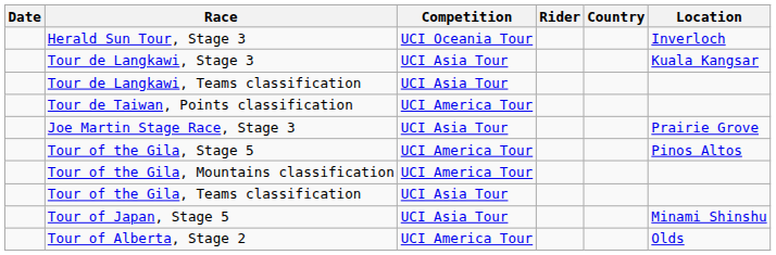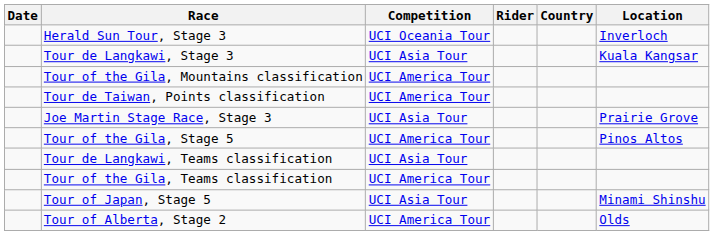 <table class="wikitable sortable">
 <tr>
 <th>Date</th>
 <th>Race</th>
 <th>Competition</th>
 <th>Rider</th>
 <th>Country</th>
 <th>Location</th>
 </tr>
 <tr>
 <td></td>
 <td><a href='#'>Herald Sun Tour</a>, Stage 3</td>
 <td><a href='#'>UCI Oceania Tour</a></td>
 <td></td>
 <td></td>
 <td><a href='#'>Inverloch</a></td>
 </tr>
 <tr>
 <td></td>
 <td><a href='#'>Tour de Langkawi</a>, Stage 3</td>
 <td><a href='#'>UCI Asia Tour</a></td>
 <td></td>
 <td></td>
 <td><a href='#'>Kuala Kangsar</a></td>
 </tr>
 <tr>
 <td></td>
-<td><a href='#'>Tour de Langkawi</a>, Teams classification</td>
-<td><a href='#'>UCI Asia Tour</a></td>
-<td align="center"></td>
+<td><a href='#'>Tour of the Gila</a>, Mountains classification</td>
+<td><a href='#'>UCI America Tour</a></td>
+<td></td>
 <td></td>
 <td></td>
 </tr>
 <tr>
 <td></td>
 <td><a href='#'>Tour de Taiwan</a>, Points classification</td>
 <td><a href='#'>UCI America Tour</a></td>
 <td></td>
 <td></td>
 <td></td>
 </tr>
 <tr>
 <td></td>
 <td><a href='#'>Joe Martin Stage Race</a>, Stage 3</td>
 <td><a href='#'>UCI Asia Tour</a></td>
 <td></td>
 <td></td>
 <td><a href='#'>Prairie Grove</a></td>
 </tr>
 <tr>
 <td></td>
 <td><a href='#'>Tour of the Gila</a>, Stage 5</td>
 <td><a href='#'>UCI America Tour</a></td>
 <td></td>
 <td></td>
 <td><a href='#'>Pinos Altos</a></td>
 </tr>
 <tr>
 <td></td>
-<td><a href='#'>Tour of the Gila</a>, Mountains classification</td>
-<td><a href='#'>UCI America Tour</a></td>
-<td></td>
+<td><a href='#'>Tour de Langkawi</a>, Teams classification</td>
+<td><a href='#'>UCI Asia Tour</a></td>
+<td align="center"></td>
 <td></td>
 <td></td>
 </tr>
 <tr>
 <td></td>
 <td><a href='#'>Tour of the Gila</a>, Teams classification</td>
-<td><a href='#'>UCI Asia Tour</a></td>
+<td><a href='#'>UCI America Tour</a></td>
 <td align="center"></td>
 <td></td>
 <td></td>
 </tr>
 <tr>
 <td></td>
 <td><a href='#'>Tour of Japan</a>, Stage 5</td>
 <td><a href='#'>UCI Asia Tour</a></td>
 <td></td>
 <td></td>
 <td><a href='#'>Minami Shinshu</a></td>
 </tr>
 <tr>
 <td></td>
 <td><a href='#'>Tour of Alberta</a>, Stage 2</td>
 <td><a href='#'>UCI America Tour</a></td>
 <td></td>
 <td></td>
 <td><a href='#'>Olds</a></td>
 </tr>
 </table>
